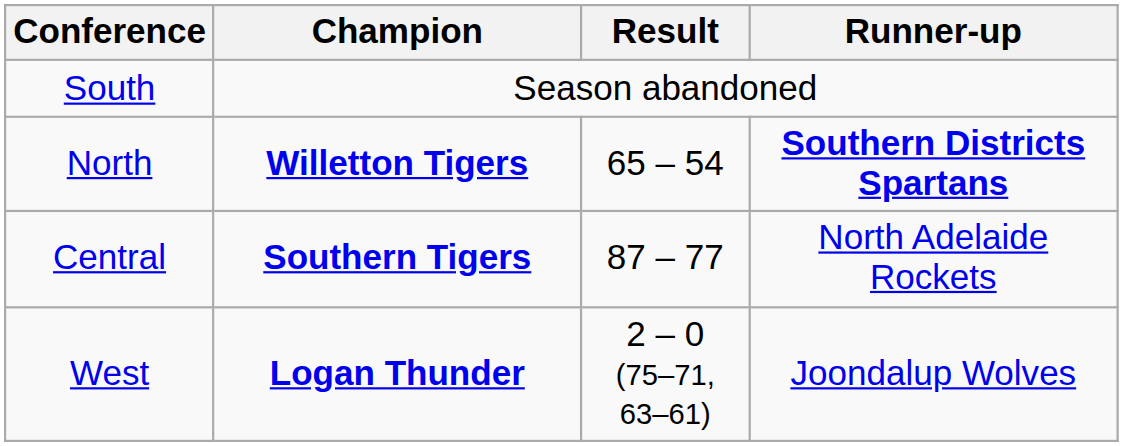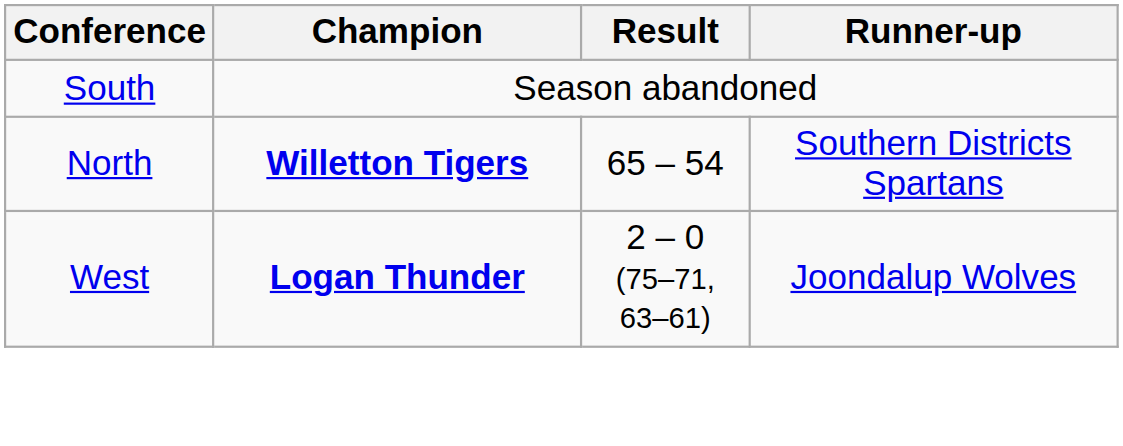 <table class="wikitable sortable" style="text-align:center">
 <tr>
 <th style="width:70px">Conference</th>
 <th style="width:160px">Champion</th>
 <th style="width:70px">Result</th>
 <th style="width:160px">Runner-up</th>
 </tr>
 <tr>
 <td align="center"><a href='#'>South</a></td>
 <td colspan="3">Season abandoned</td>
 </tr>
 <tr>
 <td align="center"><a href='#'>North</a></td>
 <td><strong><a href='#'>Willetton Tigers</a></strong></td>
 <td align="center">65 – 54</td>
-<td><strong><a href='#'>Southern Districts Spartans</a></strong></td>
-</tr>
-<tr>
-<td align="center"><a href='#'>Central</a></td>
-<td><strong><a href='#'>Southern Tigers</a></strong></td>
-<td align="center">87 – 77</td>
-<td><a href='#'>North Adelaide Rockets</a></td>
+<td><a href='#'>Southern Districts Spartans</a></td>
 </tr>
 <tr>
 <td align="center"><a href='#'>West</a></td>
 <td><strong><a href='#'>Logan Thunder</a></strong></td>
 <td align="center">2 – 0<br><small>(75–71, 63–61)</small></td>
 <td><a href='#'>Joondalup Wolves</a></td>
 </tr>
 </table>
